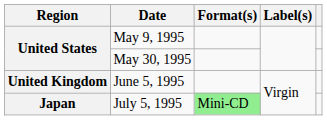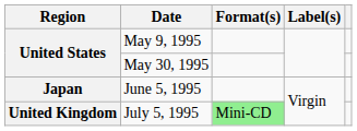 <table class="wikitable plainrowheaders">
 <tr>
 <th scope="col">Region</th>
 <th scope="col">Date</th>
 <th scope="col">Format(s)</th>
 <th scope="col">Label(s)</th>
 <th scope="col"></th>
 </tr>
 <tr>
 <th scope="row" rowspan="2">United States</th>
 <td>May 9, 1995</td>
 <td></td>
 <td rowspan="2"></td>
 <td></td>
 </tr>
 <tr>
 <td>May 30, 1995</td>
 <td></td>
 <td></td>
 </tr>
 <tr>
-<th scope="row">United Kingdom</th>
+<th scope="row">Japan</th>
 <td>June 5, 1995</td>
 <td></td>
 <td rowspan="2">Virgin</td>
 <td></td>
 </tr>
 <tr>
-<th scope="row">Japan</th>
+<th scope="row">United Kingdom</th>
 <td>July 5, 1995</td>
 <td style="background: lightgreen;">Mini-CD</td>
 <td></td>
 </tr>
 </table>
